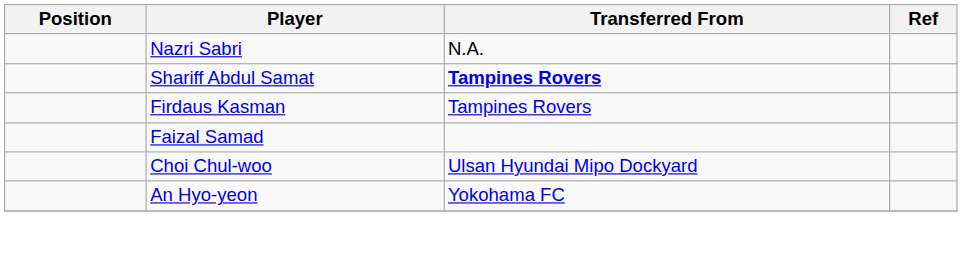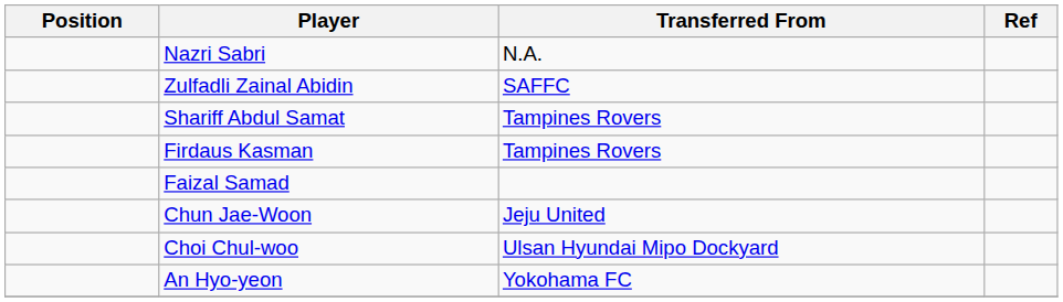 <table class="wikitable sortable" style="width:65%; text-align:center; font-size:100%; text-align:left;">
 <tr>
 <th><strong>Position</strong></th>
 <th><strong>Player</strong></th>
 <th><strong>Transferred From</strong></th>
 <th><strong>Ref</strong></th>
 </tr>
 <tr>
 <td></td>
 <td> <a href='#'>Nazri Sabri</a></td>
 <td> N.A.</td>
 <td></td>
 </tr>
 <tr>
 <td></td>
+<td> <a href='#'>Zulfadli Zainal Abidin</a></td>
+<td> <a href='#'>SAFFC</a></td>
+<td></td>
+</tr>
+<tr>
+<td></td>
 <td> <a href='#'>Shariff Abdul Samat</a></td>
-<td><strong> <a href='#'>Tampines Rovers</a></strong></td>
+<td> <a href='#'>Tampines Rovers</a></td>
 <td></td>
 </tr>
 <tr>
 <td></td>
 <td> <a href='#'>Firdaus Kasman</a></td>
 <td> <a href='#'>Tampines Rovers</a></td>
 <td></td>
 </tr>
 <tr>
 <td></td>
 <td> <a href='#'>Faizal Samad</a></td>
 <td></td>
+<td></td>
+</tr>
+<tr>
+<td></td>
+<td> <a href='#'>Chun Jae-Woon</a></td>
+<td> <a href='#'>Jeju United</a></td>
 <td></td>
 </tr>
 <tr>
 <td></td>
 <td> <a href='#'>Choi Chul-woo</a></td>
 <td> <a href='#'>Ulsan Hyundai Mipo Dockyard</a></td>
 <td></td>
 </tr>
 <tr>
 <td></td>
 <td> <a href='#'>An Hyo-yeon</a></td>
 <td> <a href='#'>Yokohama FC</a></td>
 <td></td>
 </tr>
 <tr>
 </tr>
 </table>
